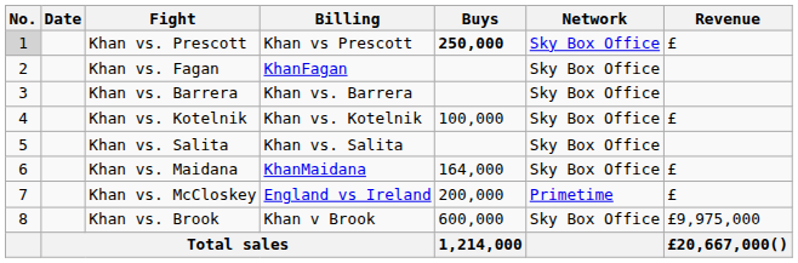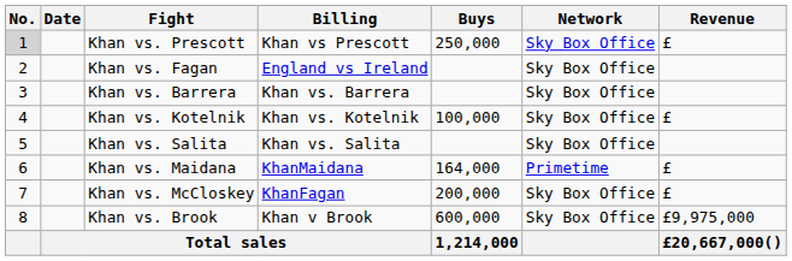 <table class="wikitable sortable">
 <tr>
 <th>No.</th>
 <th>Date</th>
 <th>Fight</th>
 <th>Billing</th>
 <th>Buys</th>
 <th>Network</th>
 <th>Revenue</th>
 </tr>
 <tr>
 <td align=center style="background: lightgrey;">1</td>
 <td></td>
 <td>Khan vs. Prescott</td>
 <td>Khan vs Prescott</td>
-<td><strong>250,000</strong></td>
+<td>250,000</td>
 <td><a href='#'>Sky Box Office</a></td>
 <td>£</td>
 </tr>
 <tr>
 <td align=center>2</td>
 <td></td>
 <td>Khan vs. Fagan</td>
-<td><a href='#'>KhanFagan</a></td>
+<td><a href='#'>England vs Ireland</a></td>
 <td></td>
 <td>Sky Box Office</td>
 <td></td>
 </tr>
 <tr>
 <td align=center>3</td>
 <td></td>
 <td>Khan vs. Barrera</td>
 <td>Khan vs. Barrera</td>
 <td></td>
 <td>Sky Box Office</td>
 <td></td>
 </tr>
 <tr>
 <td align=center>4</td>
 <td></td>
 <td>Khan vs. Kotelnik</td>
 <td>Khan vs. Kotelnik</td>
 <td>100,000</td>
 <td>Sky Box Office</td>
 <td>£</td>
 </tr>
 <tr>
 <td align=center>5</td>
 <td></td>
 <td>Khan vs. Salita</td>
 <td>Khan vs. Salita</td>
 <td></td>
 <td>Sky Box Office</td>
 <td></td>
 </tr>
 <tr>
 <td align=center>6</td>
 <td></td>
 <td>Khan vs. Maidana</td>
 <td><a href='#'>KhanMaidana</a></td>
 <td>164,000</td>
-<td>Sky Box Office</td>
+<td><a href='#'>Primetime</a></td>
 <td>£</td>
 </tr>
 <tr>
 <td align=center>7</td>
 <td></td>
 <td>Khan vs. McCloskey</td>
-<td><a href='#'>England vs Ireland</a></td>
+<td><a href='#'>KhanFagan</a></td>
 <td>200,000</td>
-<td><a href='#'>Primetime</a></td>
+<td>Sky Box Office</td>
 <td>£</td>
 </tr>
 <tr>
 <td align=center>8</td>
 <td></td>
 <td>Khan vs. Brook</td>
 <td>Khan v Brook</td>
 <td>600,000</td>
 <td>Sky Box Office</td>
 <td>£9,975,000</td>
 </tr>
 <tr>
 <th></th>
 <th colspan="3">Total sales</th>
 <th>1,214,000</th>
 <th></th>
 <th>£20,667,000()</th>
 </tr>
 </table>
